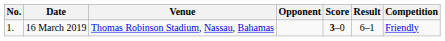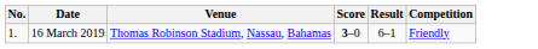 <table class="wikitable" style="font-size:100%;">
 <tr>
 <th>No.</th>
 <th>Date</th>
 <th>Venue</th>
-<th>Opponent</th>
 <th>Score</th>
 <th>Result</th>
 <th>Competition</th>
 </tr>
 <tr>
 <td>1.</td>
 <td>16 March 2019</td>
 <td><a href='#'>Thomas Robinson Stadium</a>, <a href='#'>Nassau</a>, <a href='#'>Bahamas</a></td>
-<td></td>
 <td align=center><strong>3</strong>–0</td>
 <td align=center>6–1</td>
 <td><a href='#'>Friendly</a></td>
 </tr>
 </table>
